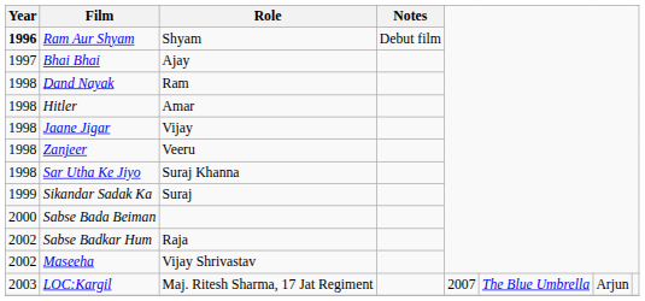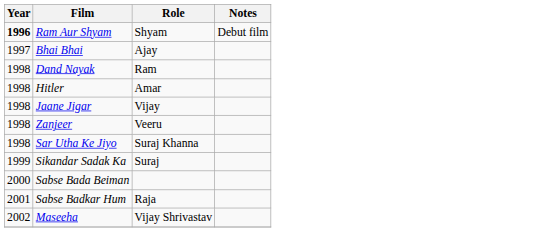 <table class="wikitable sortable">
 <tr>
 <th>Year</th>
 <th>Film</th>
 <th>Role</th>
 <th>Notes</th>
 </tr>
 <tr>
 <td><strong>1996</strong></td>
 <td><em><a href='#'>Ram Aur Shyam</a></em></td>
 <td>Shyam</td>
 <td>Debut film</td>
 </tr>
 <tr>
 <td>1997</td>
 <td><em><a href='#'>Bhai Bhai</a></em></td>
 <td>Ajay</td>
 <td></td>
 </tr>
 <tr>
 <td>1998</td>
 <td><em><a href='#'>Dand Nayak</a></em></td>
 <td>Ram</td>
 <td></td>
 </tr>
 <tr>
 <td>1998</td>
 <td><em>Hitler</em> </td>
 <td>Amar</td>
 <td></td>
 </tr>
 <tr>
 <td>1998</td>
 <td><em><a href='#'>Jaane Jigar</a></em></td>
 <td>Vijay</td>
 <td></td>
 </tr>
 <tr>
 <td>1998</td>
 <td><em><a href='#'>Zanjeer</a></em></td>
 <td>Veeru</td>
 <td></td>
 </tr>
 <tr>
 <td>1998</td>
 <td><em><a href='#'>Sar Utha Ke Jiyo</a></em></td>
 <td>Suraj Khanna</td>
 <td></td>
 </tr>
 <tr>
 <td>1999</td>
 <td><em>Sikandar Sadak Ka</em></td>
 <td>Suraj</td>
 <td></td>
 </tr>
 <tr>
 <td>2000</td>
 <td><em>Sabse Bada Beiman</em></td>
 <td></td>
 <td></td>
 </tr>
 <tr>
-<td>2002</td>
+<td>2001</td>
 <td><em>Sabse Badkar Hum</em></td>
 <td>Raja</td>
 <td></td>
 </tr>
 <tr>
 <td>2002</td>
 <td><em><a href='#'>Maseeha</a></em></td>
 <td>Vijay Shrivastav</td>
 <td></td>
 </tr>
 <tr>
-<td>2003</td>
-<td><em><a href='#'>LOC:Kargil</a></em></td>
-<td>Maj. Ritesh Sharma, 17 Jat Regiment</td>
-<td></td>
-<td>2007</td>
-<td><em><a href='#'>The Blue Umbrella</a></em></td>
-<td>Arjun</td>
-<td></td>
-</tr>
-<tr>
 </tr>
 </table>
